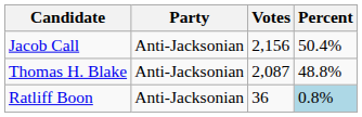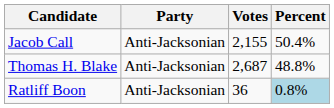 <table class=wikitable>
 <tr>
 <th>Candidate</th>
 <th>Party</th>
 <th>Votes</th>
 <th>Percent</th>
 </tr>
 <tr>
 <td><a href='#'>Jacob Call</a></td>
 <td>Anti-Jacksonian</td>
-<td>2,156</td>
+<td>2,155</td>
 <td>50.4%</td>
 </tr>
 <tr>
 <td><a href='#'>Thomas H. Blake</a></td>
 <td>Anti-Jacksonian</td>
-<td>2,087</td>
+<td>2,687</td>
 <td>48.8%</td>
 </tr>
 <tr>
 <td><a href='#'>Ratliff Boon</a></td>
 <td>Anti-Jacksonian</td>
 <td>36</td>
 <td style="background: lightblue;">0.8%</td>
 </tr>
 </table>
